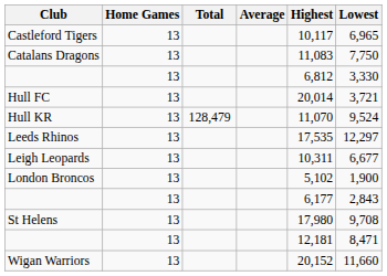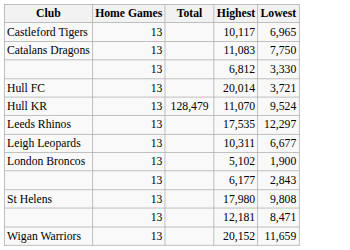 <table class="wikitable sortable" style="text-align:right">
 <tr>
 <th>Club</th>
 <th>Home Games</th>
 <th>Total</th>
-<th>Average</th>
 <th>Highest</th>
 <th>Lowest</th>
 </tr>
 <tr>
 <td style="text-align:left"> Castleford Tigers</td>
 <td>13</td>
-<td></td>
 <td></td>
 <td>10,117</td>
 <td>6,965</td>
 </tr>
 <tr>
 <td style="text-align:left"> Catalans Dragons</td>
 <td>13</td>
 <td></td>
-<td></td>
 <td>11,083</td>
 <td>7,750</td>
 </tr>
 <tr>
 <td style="text-align:left"></td>
 <td>13</td>
 <td>  </td>
-<td></td>
 <td>6,812</td>
 <td>3,330</td>
 </tr>
 <tr>
 <td style="text-align:left"> Hull FC</td>
 <td>13</td>
-<td></td>
 <td></td>
 <td>20,014</td>
 <td>3,721</td>
 </tr>
 <tr>
 <td style="text-align:left"> Hull KR</td>
 <td>13</td>
 <td> 128,479 </td>
-<td></td>
 <td>11,070</td>
 <td>9,524</td>
 </tr>
 <tr>
 <td style="text-align:left"> Leeds Rhinos</td>
 <td>13</td>
-<td></td>
 <td></td>
 <td>17,535</td>
 <td>12,297</td>
 </tr>
 <tr>
 <td style="text-align:left"> Leigh Leopards</td>
 <td>13</td>
 <td>  </td>
-<td> </td>
 <td>10,311</td>
 <td>6,677</td>
 </tr>
 <tr>
 <td style="text-align:left"> London Broncos</td>
 <td>13</td>
 <td>  </td>
-<td></td>
 <td>5,102</td>
 <td>1,900</td>
 </tr>
 <tr>
 <td style="text-align:left"></td>
 <td>13</td>
-<td></td>
 <td></td>
 <td>6,177</td>
 <td>2,843</td>
 </tr>
 <tr>
 <td style="text-align:left"> St Helens</td>
 <td>13</td>
 <td>  </td>
-<td> </td>
 <td>17,980</td>
-<td>9,708</td>
+<td>9,808</td>
 </tr>
 <tr>
 <td style="text-align:left"></td>
 <td>13</td>
 <td>  </td>
-<td></td>
 <td>12,181</td>
 <td>8,471</td>
 </tr>
 <tr>
 <td style="text-align:left"> Wigan Warriors</td>
 <td>13</td>
 <td></td>
-<td></td>
 <td>20,152</td>
-<td>11,660</td>
+<td>11,659</td>
 </tr>
 </table>
